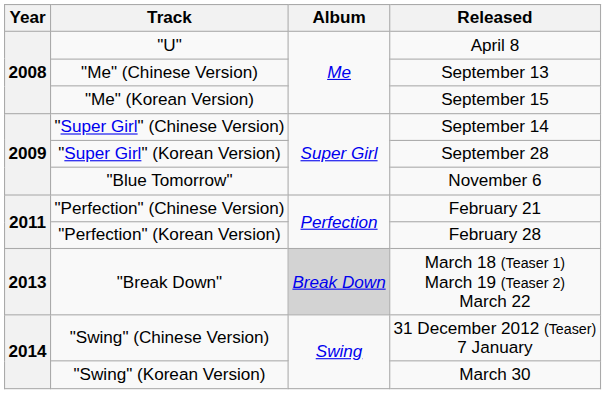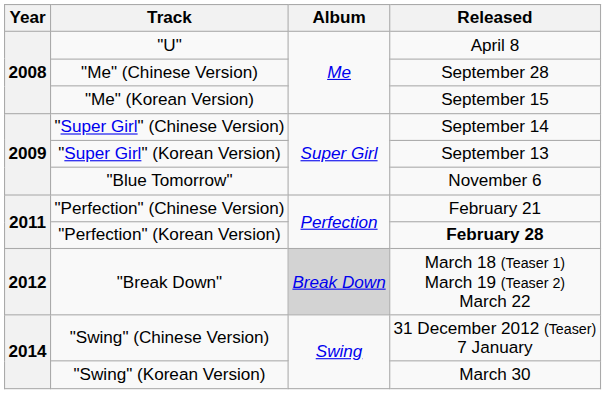 <table class="wikitable" style="text-align:center">
 <tr>
 <th>Year</th>
 <th>Track</th>
 <th>Album</th>
 <th>Released</th>
 </tr>
 <tr>
 <th rowspan=3>2008</th>
 <td>"U"</td>
 <td rowspan=3><em><a href='#'>Me</a></em></td>
 <td>April 8</td>
 </tr>
 <tr>
 <td>"Me" (Chinese Version)</td>
-<td>September 13</td>
+<td>September 28</td>
 </tr>
 <tr>
 <td>"Me" (Korean Version)</td>
 <td>September 15</td>
 </tr>
 <tr>
 <th rowspan=3>2009</th>
 <td>"<a href='#'>Super Girl</a>" (Chinese Version)</td>
 <td rowspan=3><em><a href='#'>Super Girl</a></em></td>
 <td>September 14</td>
 </tr>
 <tr>
 <td>"<a href='#'>Super Girl</a>" (Korean Version)</td>
-<td>September 28</td>
+<td>September 13</td>
 </tr>
 <tr>
 <td>"Blue Tomorrow"</td>
 <td>November 6</td>
 </tr>
 <tr>
 <th rowspan=2>2011</th>
 <td>"Perfection" (Chinese Version)</td>
 <td rowspan=2><em><a href='#'>Perfection</a></em></td>
 <td>February 21</td>
 </tr>
 <tr>
 <td>"Perfection" (Korean Version)</td>
-<td>February 28</td>
+<td><strong>February 28</strong></td>
 </tr>
 <tr>
-<th>2013</th>
+<th>2012</th>
 <td>"Break Down"</td>
 <td style="background: lightgrey;"><em><a href='#'>Break Down</a></em></td>
 <td>March 18 <small>(Teaser 1)</small><br>March 19 <small>(Teaser 2)</small><br>March 22</td>
 </tr>
 <tr>
 <th rowspan=2>2014</th>
 <td>"Swing" (Chinese Version)</td>
 <td rowspan=2><em><a href='#'>Swing</a></em></td>
 <td>31 December 2012 <small>(Teaser)</small><br>7 January</td>
 </tr>
 <tr>
 <td>"Swing" (Korean Version)</td>
 <td>March 30</td>
 </tr>
 </table>
